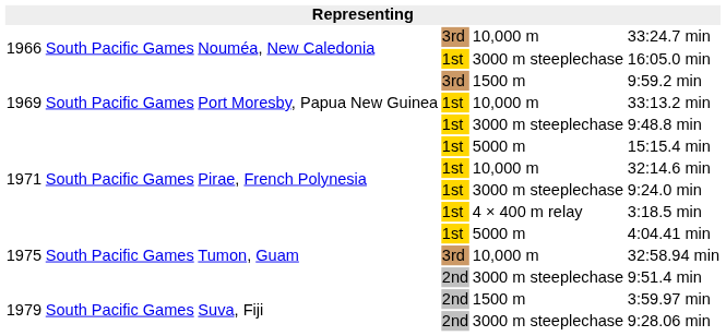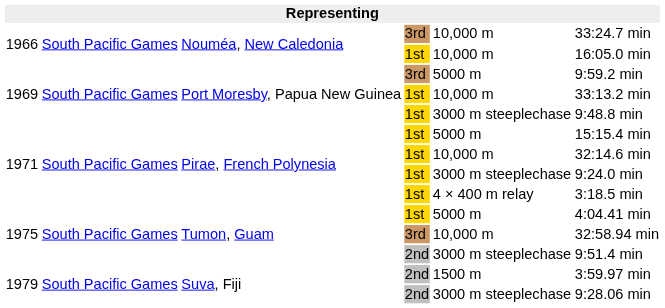 <table>
 <tr>
 <th bgcolor="#eeeeee" colspan="6">Representing </th>
 </tr>
 <tr>
 <td rowspan=2>1966</td>
 <td rowspan=2><a href='#'>South Pacific Games</a></td>
 <td rowspan=2><a href='#'>Nouméa</a>, <a href='#'>New Caledonia</a></td>
 <td bgcolor=cc9966>3rd</td>
 <td>10,000 m</td>
 <td>33:24.7 min</td>
 </tr>
 <tr>
 <td bgcolor=gold>1st</td>
-<td>3000 m steeplechase</td>
+<td>10,000 m</td>
 <td>16:05.0 min</td>
 </tr>
 <tr>
 <td rowspan=3>1969</td>
 <td rowspan=3><a href='#'>South Pacific Games</a></td>
 <td rowspan=3><a href='#'>Port Moresby</a>, Papua New Guinea</td>
 <td bgcolor=cc9966>3rd</td>
-<td>1500 m</td>
+<td>5000 m</td>
 <td>9:59.2 min</td>
 </tr>
 <tr>
 <td bgcolor=gold>1st</td>
 <td>10,000 m</td>
 <td>33:13.2 min</td>
 </tr>
 <tr>
 <td bgcolor=gold>1st</td>
 <td>3000 m steeplechase</td>
 <td>9:48.8 min</td>
 </tr>
 <tr>
 <td rowspan=4>1971</td>
 <td rowspan=4><a href='#'>South Pacific Games</a></td>
 <td rowspan=4><a href='#'>Pirae</a>, <a href='#'>French Polynesia</a></td>
 <td bgcolor=gold>1st</td>
 <td>5000 m</td>
 <td>15:15.4 min</td>
 </tr>
 <tr>
 <td bgcolor=gold>1st</td>
 <td>10,000 m</td>
 <td>32:14.6 min</td>
 </tr>
 <tr>
 <td bgcolor=gold>1st</td>
 <td>3000 m steeplechase</td>
 <td>9:24.0 min</td>
 </tr>
 <tr>
 <td bgcolor=gold>1st</td>
 <td>4 × 400 m relay</td>
 <td>3:18.5 min</td>
 </tr>
 <tr>
 <td rowspan=3>1975</td>
 <td rowspan=3><a href='#'>South Pacific Games</a></td>
 <td rowspan=3><a href='#'>Tumon</a>, <a href='#'>Guam</a></td>
 <td bgcolor=gold>1st</td>
 <td>5000 m</td>
 <td>4:04.41 min</td>
 </tr>
 <tr>
 <td bgcolor=cc9966>3rd</td>
 <td>10,000 m</td>
 <td>32:58.94 min</td>
 </tr>
 <tr>
 <td bgcolor=silver>2nd</td>
 <td>3000 m steeplechase</td>
 <td>9:51.4 min</td>
 </tr>
 <tr>
 <td rowspan=2>1979</td>
 <td rowspan=2><a href='#'>South Pacific Games</a></td>
 <td rowspan=2><a href='#'>Suva</a>, Fiji</td>
 <td bgcolor=silver>2nd</td>
 <td>1500 m</td>
 <td>3:59.97 min</td>
 </tr>
 <tr>
 <td bgcolor=silver>2nd</td>
 <td>3000 m steeplechase</td>
 <td>9:28.06 min</td>
 </tr>
 </table>
